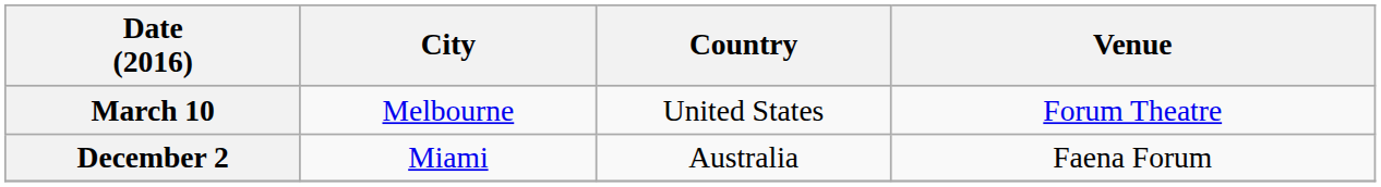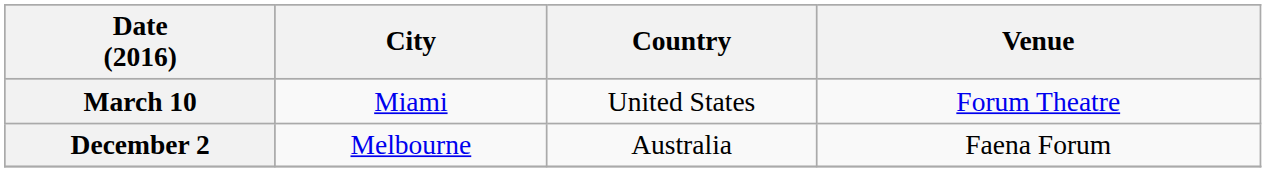 <table class="wikitable plainrowheaders" style="text-align:center;">
 <tr>
 <th scope="col" style="width:150px;">Date<br>(2016)</th>
 <th scope="col" style="width:150px;">City</th>
 <th scope="col" style="width:150px;">Country</th>
 <th scope="col" style="width:250px;">Venue</th>
 </tr>
 <tr>
 <th scope="row">March 10</th>
-<td><a href='#'>Melbourne</a></td>
+<td><a href='#'>Miami</a></td>
 <td>United States</td>
 <td><a href='#'>Forum Theatre</a></td>
 </tr>
 <tr>
 <th scope="row">December 2</th>
-<td><a href='#'>Miami</a></td>
+<td><a href='#'>Melbourne</a></td>
 <td>Australia</td>
 <td>Faena Forum</td>
 </tr>
 <tr>
 </tr>
 </table>
